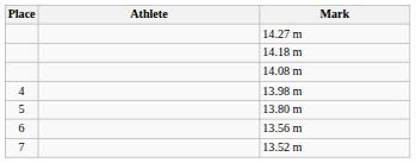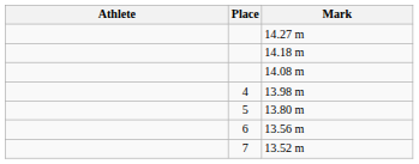 <table class=wikitable>
 <tr>
+<th style="width:18em">Athlete</th>
 <th>Place</th>
-<th style="width:18em">Athlete</th>
 <th style="width:12em">Mark</th>
 </tr>
 <tr>
+<td></td>
 <td align=center></td>
-<td></td>
 <td>14.27 m </td>
 </tr>
 <tr>
+<td></td>
 <td align=center></td>
-<td></td>
 <td>14.18 m </td>
 </tr>
 <tr>
+<td></td>
 <td align=center></td>
-<td></td>
 <td>14.08 m </td>
 </tr>
 <tr>
+<td></td>
 <td align=center>4</td>
-<td></td>
 <td>13.98 m </td>
 </tr>
 <tr>
+<td></td>
 <td align=center>5</td>
-<td></td>
 <td>13.80 m </td>
 </tr>
 <tr>
+<td></td>
 <td align=center>6</td>
-<td></td>
 <td>13.56 m </td>
 </tr>
 <tr>
+<td></td>
 <td align=center>7</td>
-<td></td>
 <td>13.52 m </td>
 </tr>
 </table>
